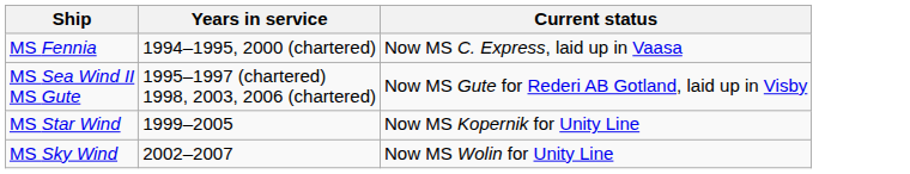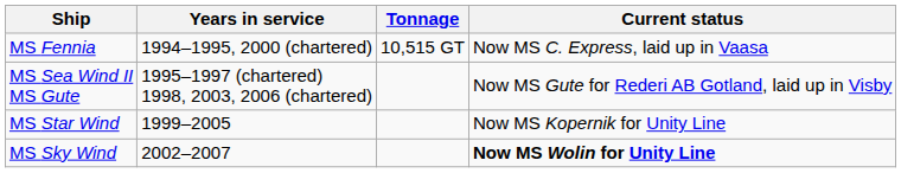 <table class="wikitable">
 <tr>
 <th>Ship</th>
 <th>Years in service</th>
+<th><a href='#'>Tonnage</a></th>
 <th>Current status</th>
 </tr>
 <tr>
 <td><a href='#'>MS <em>Fennia</em></a></td>
 <td>1994–1995, 2000 (chartered)</td>
+<td>10,515 GT</td>
 <td>Now MS <em>C. Express</em>, laid up in <a href='#'>Vaasa</a></td>
 </tr>
 <tr>
 <td><a href='#'>MS <em>Sea Wind II</em></a><br><a href='#'>MS <em>Gute</em></a></td>
 <td>1995–1997 (chartered)<br>1998, 2003, 2006 (chartered)</td>
+<td></td>
 <td>Now MS <em>Gute</em> for <a href='#'>Rederi AB Gotland</a>, laid up in <a href='#'>Visby</a></td>
 </tr>
 <tr>
 <td><a href='#'>MS <em>Star Wind</em></a></td>
 <td>1999–2005</td>
+<td></td>
 <td>Now MS <em>Kopernik</em> for <a href='#'>Unity Line</a></td>
 </tr>
 <tr>
 <td><a href='#'>MS <em>Sky Wind</em></a></td>
 <td>2002–2007</td>
-<td>Now MS <em>Wolin</em> for <a href='#'>Unity Line</a></td>
+<td></td>
+<td><strong>Now MS <em>Wolin</em> for <a href='#'>Unity Line</a></strong></td>
 </tr>
 </table>
